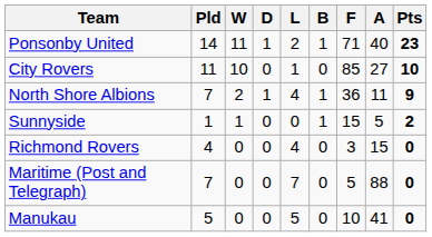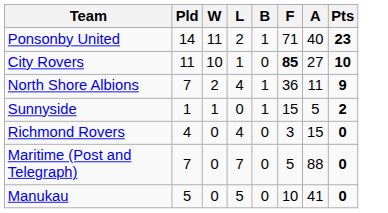 <table class="wikitable" style="text-align:center;">
 <tr>
 <th width=175>Team</th>
 <th width=20 abbr="Played">Pld</th>
 <th width=20 abbr="Won">W</th>
-<th width=20 abbr="Drawn">D</th>
 <th width=20 abbr="Lost">L</th>
 <th width=20 abbr="Bye">B</th>
 <th width=20 abbr="For">F</th>
 <th width=20 abbr="Against">A</th>
 <th width=20 abbr="Points">Pts</th>
 </tr>
 <tr>
 <td style="text-align:left;"><a href='#'>Ponsonby United</a></td>
 <td>14</td>
 <td>11</td>
-<td>1</td>
 <td>2</td>
 <td>1</td>
 <td>71</td>
 <td>40</td>
 <td><strong>23</strong></td>
 </tr>
 <tr>
 <td style="text-align:left;"><a href='#'>City Rovers</a></td>
 <td>11</td>
 <td>10</td>
-<td>0</td>
 <td>1</td>
 <td>0</td>
-<td>85</td>
+<td><strong>85</strong></td>
 <td>27</td>
 <td><strong>10</strong></td>
 </tr>
 <tr>
 <td style="text-align:left;"><a href='#'>North Shore Albions</a></td>
 <td>7</td>
 <td>2</td>
-<td>1</td>
 <td>4</td>
 <td>1</td>
 <td>36</td>
 <td>11</td>
 <td><strong>9</strong></td>
 </tr>
 <tr>
 <td style="text-align:left;"><a href='#'>Sunnyside</a></td>
 <td>1</td>
 <td>1</td>
 <td>0</td>
-<td>0</td>
 <td>1</td>
 <td>15</td>
 <td>5</td>
 <td><strong>2</strong></td>
 </tr>
 <tr>
 <td style="text-align:left;"><a href='#'>Richmond Rovers</a></td>
 <td>4</td>
-<td>0</td>
 <td>0</td>
 <td>4</td>
 <td>0</td>
 <td>3</td>
 <td>15</td>
 <td><strong>0</strong></td>
 </tr>
 <tr>
 <td style="text-align:left;"><a href='#'>Maritime (Post and Telegraph)</a></td>
 <td>7</td>
 <td>0</td>
-<td>0</td>
 <td>7</td>
 <td>0</td>
 <td>5</td>
 <td>88</td>
 <td><strong>0</strong></td>
 </tr>
 <tr>
 <td style="text-align:left;"><a href='#'>Manukau</a></td>
 <td>5</td>
 <td>0</td>
-<td>0</td>
 <td>5</td>
 <td>0</td>
 <td>10</td>
 <td>41</td>
 <td><strong>0</strong></td>
 </tr>
 </table>
